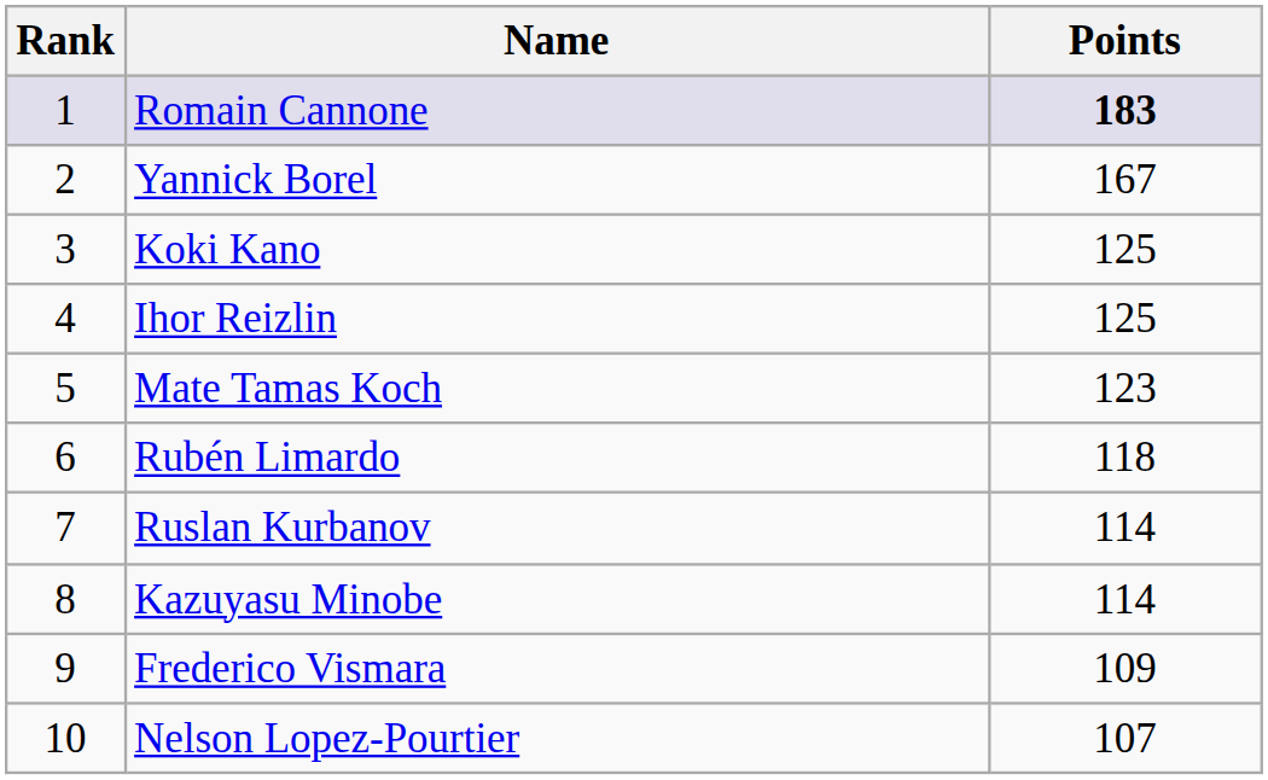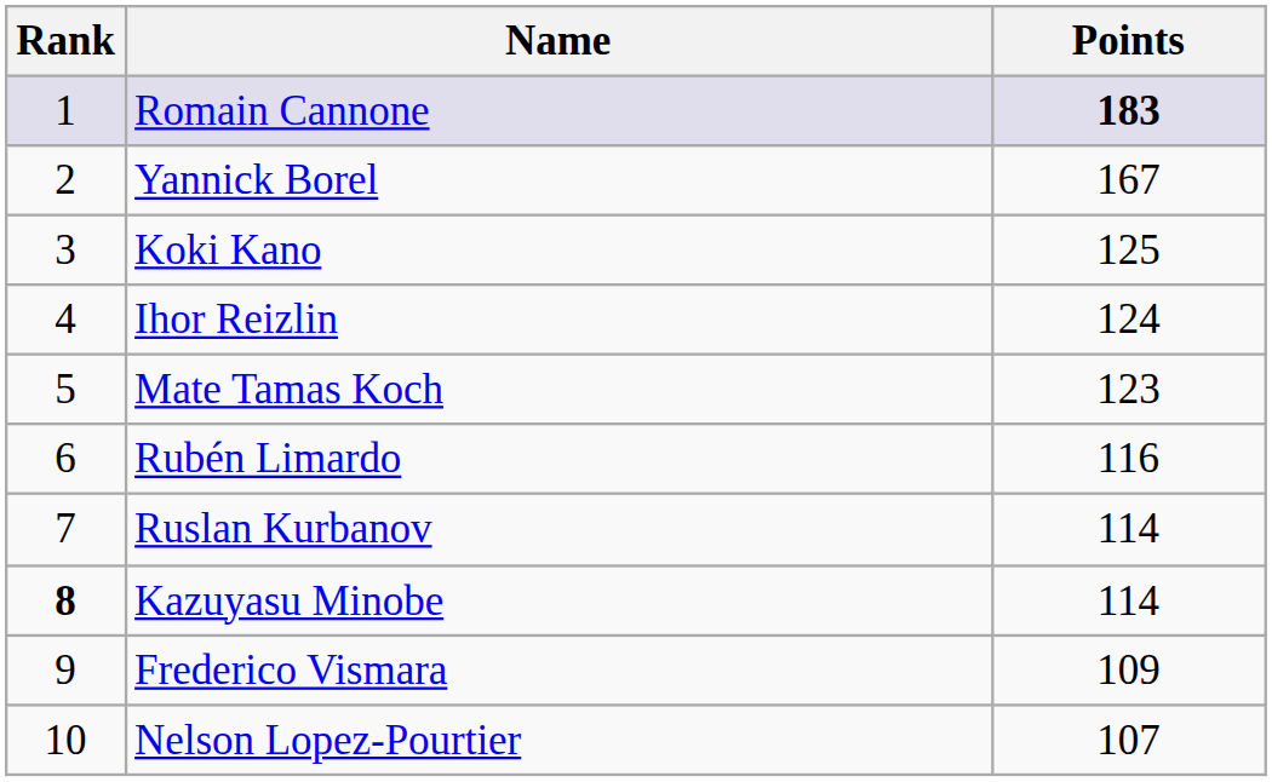 <table class="wikitable" style="font-size:95%">
 <tr>
 <th scope="col">Rank</th>
 <th scope="col" style="width:20em">Name</th>
 <th scope="col" style="width:6em">Points</th>
 </tr>
 <tr bgcolor="#E0DDED" align="center">
 <td>1</td>
 <td align="left"> <a href='#'>Romain Cannone</a></td>
 <td><strong>183</strong></td>
 </tr>
 <tr align="center">
 <td>2</td>
 <td align="left"> <a href='#'>Yannick Borel</a></td>
 <td>167</td>
 </tr>
 <tr align="center">
 <td>3</td>
 <td align="left"> <a href='#'>Koki Kano</a></td>
 <td>125</td>
 </tr>
 <tr align="center">
 <td>4</td>
 <td align="left"> <a href='#'>Ihor Reizlin</a></td>
-<td>125</td>
+<td>124</td>
 </tr>
 <tr align="center">
 <td>5</td>
 <td align="left"> <a href='#'>Mate Tamas Koch</a></td>
 <td>123</td>
 </tr>
 <tr align="center">
 <td>6</td>
 <td align="left"> <a href='#'>Rubén Limardo</a></td>
-<td>118</td>
+<td>116</td>
 </tr>
 <tr align="center">
 <td>7</td>
 <td align="left"> <a href='#'>Ruslan Kurbanov</a></td>
 <td>114</td>
 </tr>
 <tr align="center">
-<td>8</td>
+<td><strong>8</strong></td>
 <td align="left"> <a href='#'>Kazuyasu Minobe</a></td>
 <td>114</td>
 </tr>
 <tr align="center">
 <td>9</td>
 <td align="left"> <a href='#'>Frederico Vismara</a></td>
 <td>109</td>
 </tr>
 <tr align="center">
 <td>10</td>
 <td align="left"> <a href='#'>Nelson Lopez-Pourtier</a></td>
 <td>107</td>
 </tr>
 </table>
